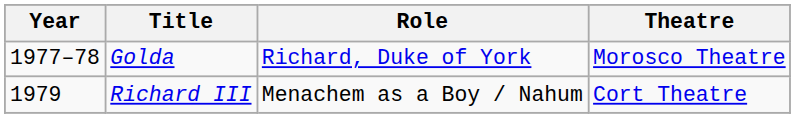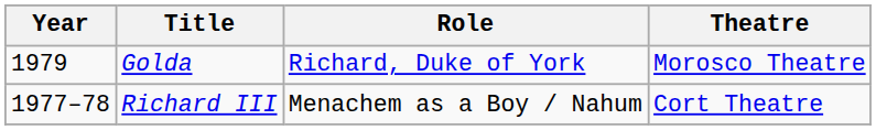 <table class="wikitable" style="font-size: 90%;">
 <tr>
 <th>Year</th>
 <th>Title</th>
 <th>Role</th>
 <th>Theatre</th>
 </tr>
 <tr>
-<td>1977–78</td>
+<td>1979</td>
 <td><em><a href='#'>Golda</a></em></td>
 <td><a href='#'>Richard, Duke of York</a></td>
 <td><a href='#'>Morosco Theatre</a></td>
 </tr>
 <tr>
-<td>1979</td>
+<td>1977–78</td>
 <td><em><a href='#'>Richard III</a></em></td>
 <td>Menachem as a Boy / Nahum</td>
 <td><a href='#'>Cort Theatre</a></td>
 </tr>
 </table>
